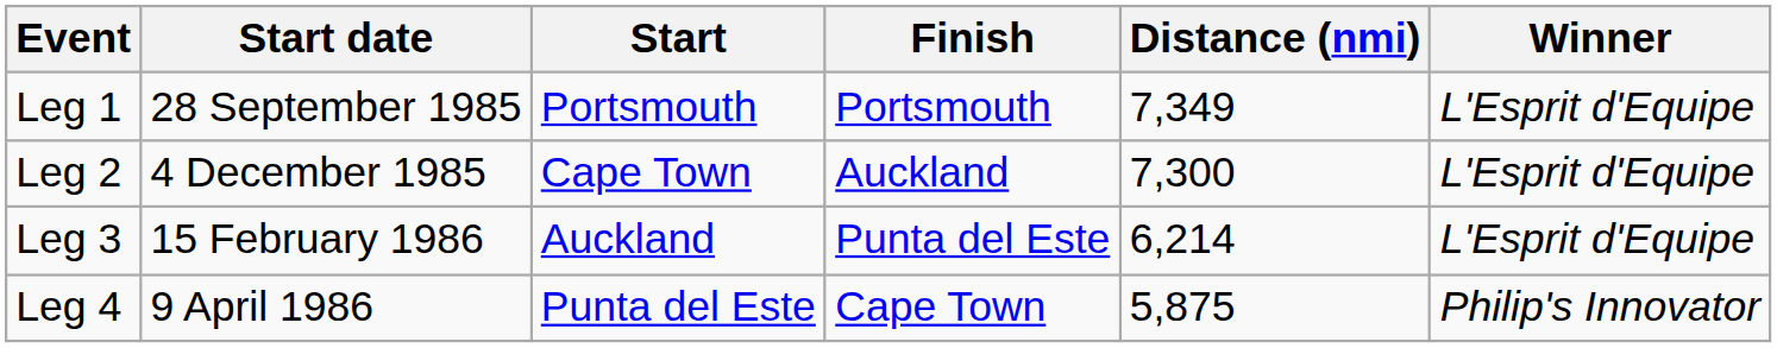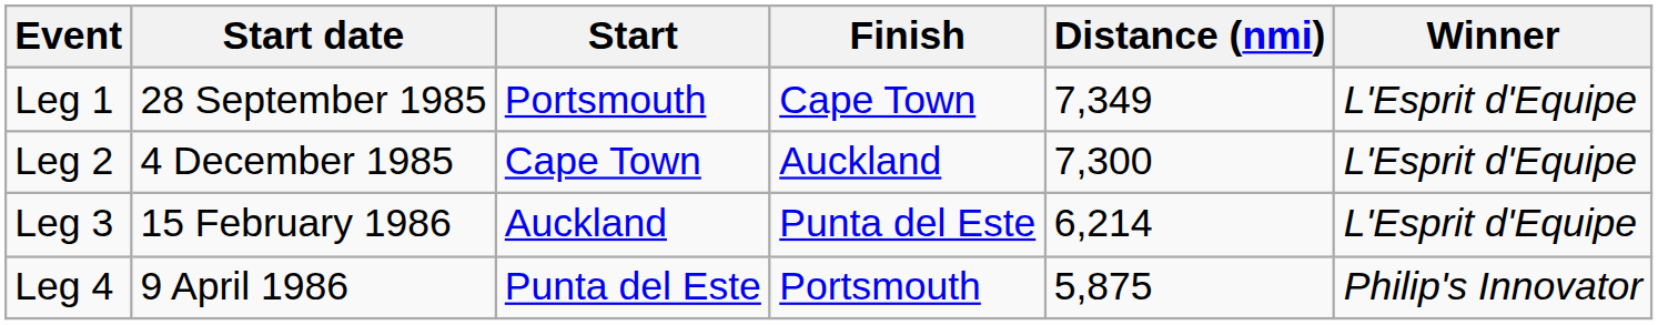 <table class=wikitable>
 <tr style="background:#efefef;">
 <th>Event</th>
 <th>Start date</th>
 <th>Start</th>
 <th>Finish</th>
 <th>Distance (<a href='#'>nmi</a>)</th>
 <th>Winner</th>
 </tr>
 <tr>
 <td>Leg 1</td>
 <td>28 September 1985</td>
 <td> <a href='#'>Portsmouth</a></td>
-<td> <a href='#'>Portsmouth</a></td>
+<td> <a href='#'>Cape Town</a></td>
 <td>7,349</td>
 <td><em>L'Esprit d'Equipe</em></td>
 </tr>
 <tr>
 <td>Leg 2</td>
 <td>4 December 1985</td>
 <td> <a href='#'>Cape Town</a></td>
 <td> <a href='#'>Auckland</a></td>
 <td>7,300</td>
 <td><em>L'Esprit d'Equipe</em></td>
 </tr>
 <tr>
 <td>Leg 3</td>
 <td>15 February 1986</td>
 <td> <a href='#'>Auckland</a></td>
 <td> <a href='#'>Punta del Este</a></td>
 <td>6,214</td>
 <td><em>L'Esprit d'Equipe</em></td>
 </tr>
 <tr>
 <td>Leg 4</td>
 <td>9 April 1986</td>
 <td> <a href='#'>Punta del Este</a></td>
-<td> <a href='#'>Cape Town</a></td>
+<td> <a href='#'>Portsmouth</a></td>
 <td>5,875</td>
 <td><em>Philip's Innovator</em></td>
 </tr>
 </table>
